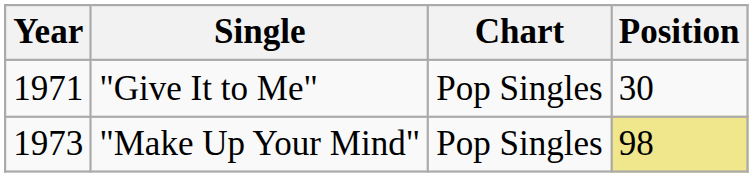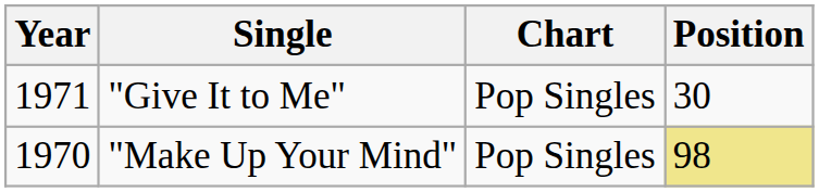 <table class="wikitable">
 <tr>
 <th scope="col">Year</th>
 <th scope="col">Single</th>
 <th scope="col">Chart</th>
 <th scope="col">Position</th>
 </tr>
 <tr>
 <td>1971</td>
 <td>"Give It to Me"</td>
 <td>Pop Singles</td>
 <td>30</td>
 </tr>
 <tr>
-<td>1973</td>
+<td>1970</td>
 <td>"Make Up Your Mind"</td>
 <td>Pop Singles</td>
 <td style="background: khaki;">98</td>
 </tr>
 </table>
